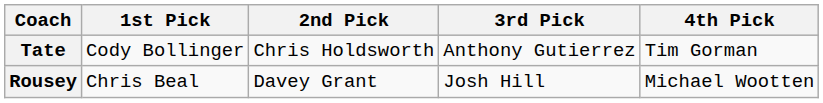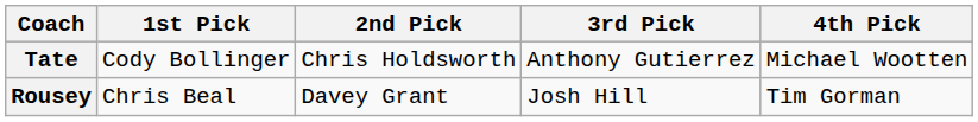 <table class="wikitable">
 <tr>
 <th>Coach</th>
 <th>1st Pick</th>
 <th>2nd Pick</th>
 <th>3rd Pick</th>
 <th>4th Pick</th>
 </tr>
 <tr>
 <th>Tate</th>
 <td>Cody Bollinger</td>
 <td>Chris Holdsworth</td>
 <td>Anthony Gutierrez</td>
-<td>Tim Gorman</td>
+<td>Michael Wootten</td>
 </tr>
 <tr>
 <th>Rousey</th>
 <td>Chris Beal</td>
 <td>Davey Grant</td>
 <td>Josh Hill</td>
-<td>Michael Wootten</td>
+<td>Tim Gorman</td>
 </tr>
 </table>
